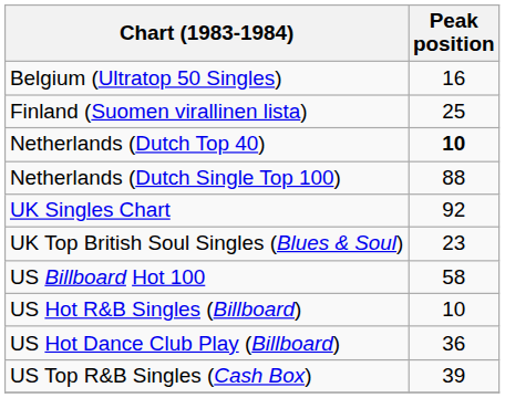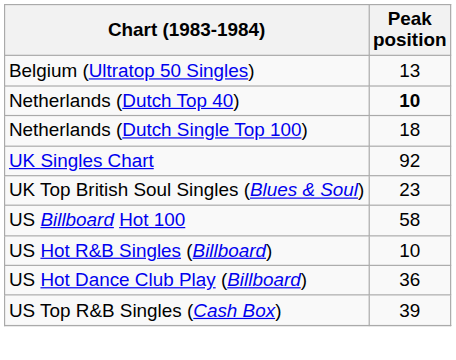 <table class="wikitable sortable">
 <tr>
 <th>Chart (1983-1984)</th>
 <th>Peak<br>position</th>
 </tr>
 <tr>
 <td>Belgium (<a href='#'>Ultratop 50 Singles</a>)</td>
-<td align="center">16</td>
-</tr>
-<tr>
-<td>Finland (<a href='#'>Suomen virallinen lista</a>)</td>
-<td align="center">25</td>
+<td align="center">13</td>
 </tr>
 <tr>
 <td>Netherlands (<a href='#'>Dutch Top 40</a>)</td>
 <td align="center"><strong>10</strong></td>
 </tr>
 <tr>
 <td>Netherlands (<a href='#'>Dutch Single Top 100</a>)</td>
-<td align="center">88</td>
+<td align="center">18</td>
 </tr>
 <tr>
 <td><a href='#'>UK Singles Chart</a></td>
 <td align="center">92</td>
 </tr>
 <tr>
 <td>UK Top British Soul Singles (<em><a href='#'>Blues & Soul</a></em>)</td>
 <td align="center">23</td>
 </tr>
 <tr>
 <td>US <em><a href='#'>Billboard</a></em> <a href='#'>Hot 100</a></td>
 <td align="center">58</td>
 </tr>
 <tr>
 <td>US <a href='#'>Hot R&B Singles</a> (<em><a href='#'>Billboard</a></em>)</td>
 <td align="center">10</td>
 </tr>
 <tr>
 <td>US <a href='#'>Hot Dance Club Play</a> (<em><a href='#'>Billboard</a></em>)</td>
 <td align="center">36</td>
 </tr>
 <tr>
 <td>US Top R&B Singles (<em><a href='#'>Cash Box</a></em>)</td>
 <td align="center">39</td>
 </tr>
 <tr>
 </tr>
 </table>
